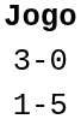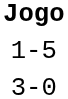 <table>
 <tr>
 <th width=125></th>
 <th width=auto>Jogo</th>
 <th width=125></th>
 </tr>
 <tr>
+<td align=right></td>
+<td align=center>1-5</td>
+<td align=left><strong></strong></td>
+</tr>
+<tr>
 <td align=right><strong></strong></td>
 <td align=center>3-0</td>
 <td align=left></td>
 </tr>
-<tr>
-<td align=right></td>
-<td align=center>1-5</td>
-<td align=left><strong></strong></td>
-</tr>
 </table>
